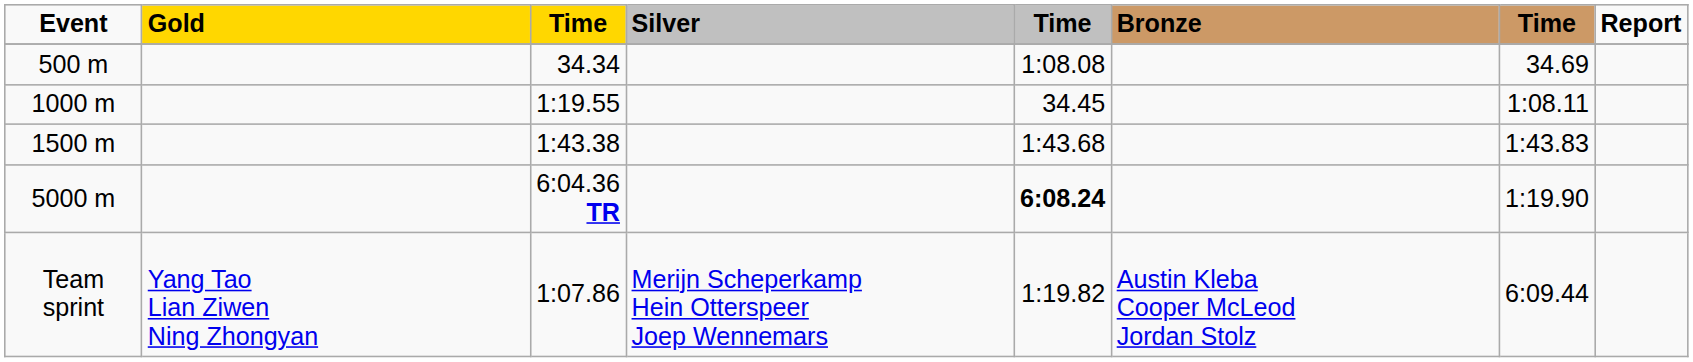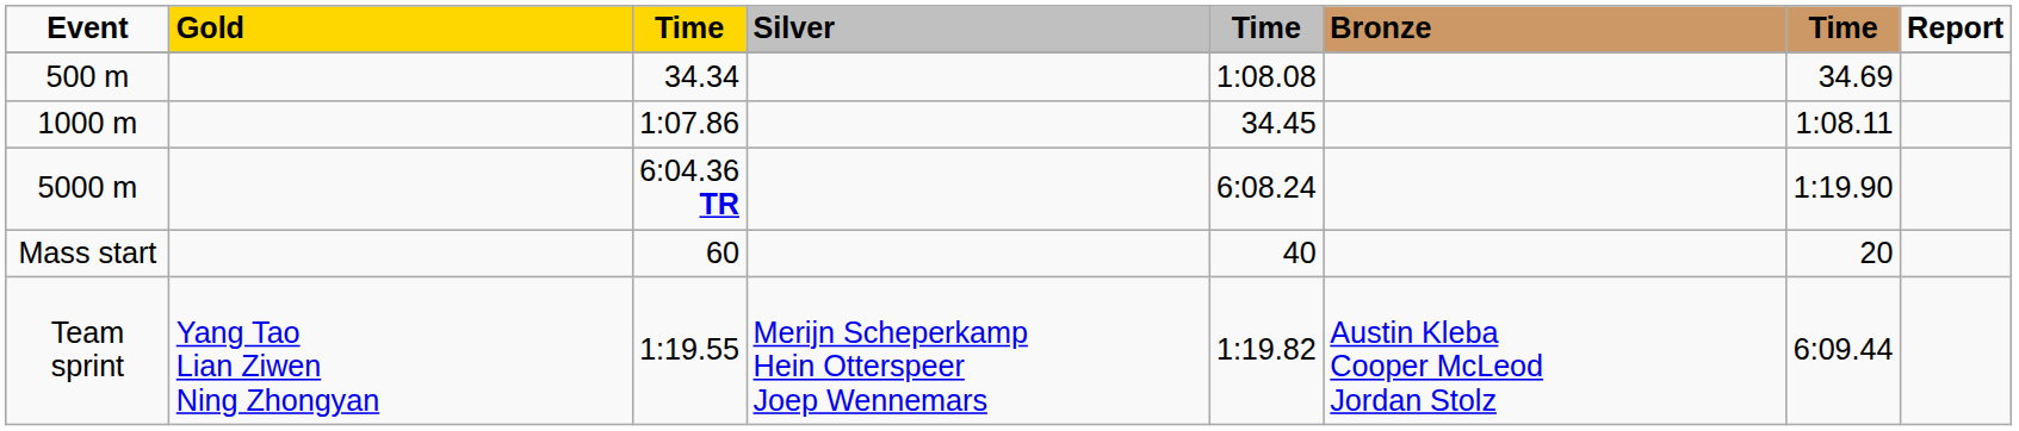 <table class="wikitable">
 <tr>
 <td width="80" align="center"><strong>Event</strong></td>
 <td width="240" bgcolor="gold"><strong>Gold</strong></td>
 <td width="50" bgcolor="gold" align="center"><strong>Time</strong></td>
 <td width="240" bgcolor="silver"><strong>Silver</strong></td>
 <td width="50" bgcolor="silver" align="center"><strong>Time</strong></td>
 <td width="240" bgcolor="#CC9966"><strong>Bronze</strong></td>
 <td width="50" bgcolor="#CC9966" align="center"><strong>Time</strong></td>
 <td width="50" align="center"><strong>Report</strong></td>
 </tr>
 <tr bgcolor="#cccccc">
 </tr>
 <tr>
 <td align="center">500 m</td>
 <td></td>
 <td align="right">34.34</td>
 <td></td>
 <td align="right">1:08.08</td>
 <td></td>
 <td align="right">34.69</td>
 <td align="center"></td>
 </tr>
 <tr>
 <td align="center">1000 m</td>
 <td></td>
-<td align="right">1:19.55</td>
+<td align="right">1:07.86</td>
 <td></td>
 <td align="right">34.45</td>
 <td></td>
 <td align="right">1:08.11</td>
 <td align="center"></td>
 </tr>
 <tr>
-<td align="center">1500 m</td>
-<td></td>
-<td align="right">1:43.38</td>
-<td></td>
-<td align="right">1:43.68</td>
-<td></td>
-<td align="right">1:43.83</td>
-<td align="center"></td>
-</tr>
-<tr>
 <td align="center">5000 m</td>
 <td></td>
 <td align="right">6:04.36<br><strong><a href='#'>TR</a></strong></td>
 <td></td>
-<td align="right"><strong>6:08.24</strong></td>
+<td align="right">6:08.24</td>
 <td></td>
 <td align="right">1:19.90</td>
 <td align="center"></td>
 </tr>
 <tr>
+<td align="center">Mass start</td>
+<td></td>
+<td align="right">60</td>
+<td></td>
+<td align="right">40</td>
+<td></td>
+<td align="right">20</td>
+<td align="center"></td>
+</tr>
+<tr>
 <td align="center">Team sprint</td>
 <td><br><a href='#'>Yang Tao</a><br><a href='#'>Lian Ziwen</a><br><a href='#'>Ning Zhongyan</a></td>
-<td align="right">1:07.86</td>
+<td align="right">1:19.55</td>
 <td><br><a href='#'>Merijn Scheperkamp</a><br><a href='#'>Hein Otterspeer</a><br><a href='#'>Joep Wennemars</a></td>
 <td align="right">1:19.82</td>
 <td><br><a href='#'>Austin Kleba</a><br><a href='#'>Cooper McLeod</a><br><a href='#'>Jordan Stolz</a></td>
 <td align="right">6:09.44</td>
 <td align="center"></td>
 </tr>
 </table>
